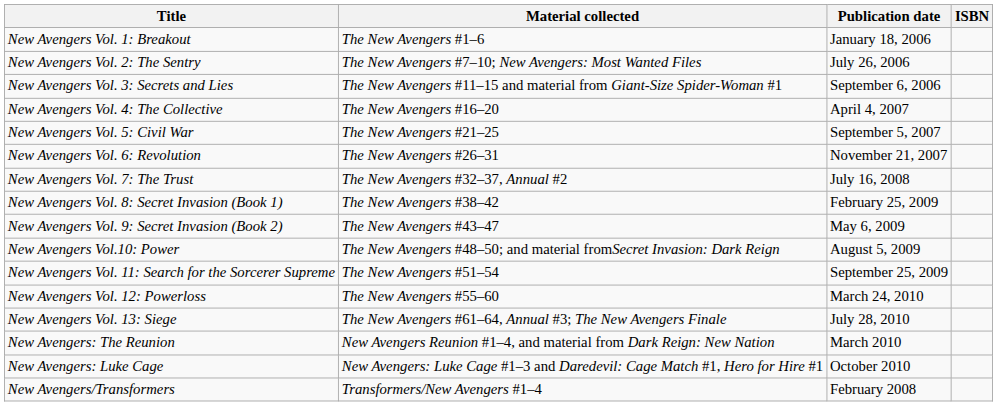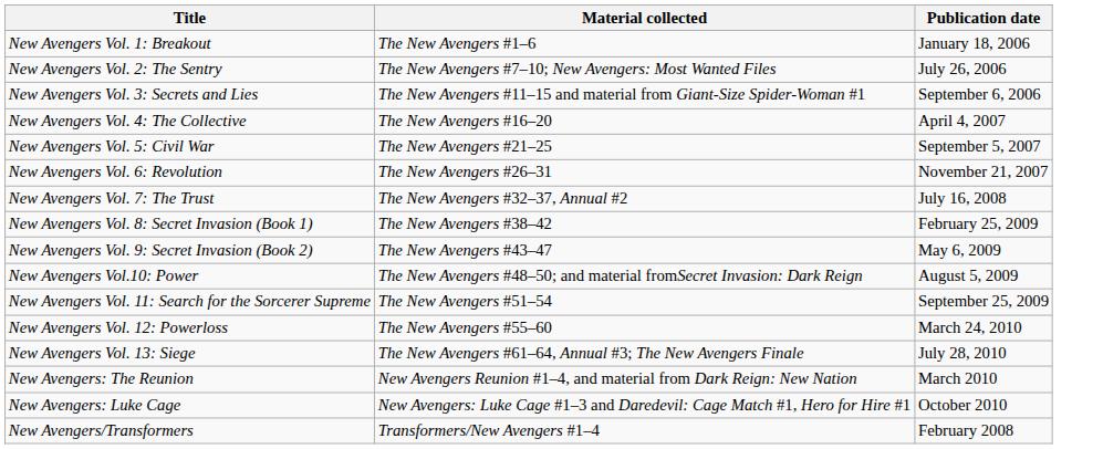 <table class="wikitable">
 <tr>
 <th>Title</th>
 <th>Material collected</th>
 <th>Publication date</th>
-<th>ISBN</th>
 </tr>
 <tr>
 <td><em>New Avengers Vol. 1: Breakout</em></td>
 <td><em>The New Avengers</em> #1–6</td>
 <td>January 18, 2006</td>
-<td></td>
 </tr>
 <tr>
 <td><em>New Avengers Vol. 2: The Sentry</em></td>
 <td><em>The New Avengers</em> #7–10; <em>New Avengers: Most Wanted Files</em></td>
 <td>July 26, 2006</td>
-<td></td>
 </tr>
 <tr>
 <td><em>New Avengers Vol. 3: Secrets and Lies</em></td>
 <td><em>The New Avengers</em> #11–15 and material from <em>Giant-Size Spider-Woman</em> #1</td>
 <td>September 6, 2006</td>
-<td></td>
 </tr>
 <tr>
 <td><em>New Avengers Vol. 4: The Collective</em></td>
 <td><em>The New Avengers</em> #16–20</td>
 <td>April 4, 2007</td>
-<td></td>
 </tr>
 <tr>
 <td><em>New Avengers Vol. 5: Civil War</em></td>
 <td><em>The New Avengers</em> #21–25</td>
 <td>September 5, 2007</td>
-<td></td>
 </tr>
 <tr>
 <td><em>New Avengers Vol. 6: Revolution</em></td>
 <td><em>The New Avengers</em> #26–31</td>
 <td>November 21, 2007</td>
-<td></td>
 </tr>
 <tr>
 <td><em>New Avengers Vol. 7: The Trust</em></td>
 <td><em>The New Avengers</em> #32–37, <em>Annual</em> #2</td>
 <td>July 16, 2008</td>
-<td></td>
 </tr>
 <tr>
 <td><em>New Avengers Vol. 8: Secret Invasion (Book 1)</em></td>
 <td><em>The New Avengers</em> #38–42</td>
 <td>February 25, 2009</td>
-<td></td>
 </tr>
 <tr>
 <td><em>New Avengers Vol. 9: Secret Invasion (Book 2)</em></td>
 <td><em>The New Avengers</em> #43–47</td>
 <td>May 6, 2009</td>
-<td></td>
 </tr>
 <tr>
 <td><em>New Avengers Vol.10: Power</em></td>
 <td><em>The New Avengers</em> #48–50; and material from<em>Secret Invasion: Dark Reign</em></td>
 <td>August 5, 2009</td>
-<td></td>
 </tr>
 <tr>
 <td><em>New Avengers Vol. 11: Search for the Sorcerer Supreme</em></td>
 <td><em>The New Avengers</em> #51–54</td>
 <td>September 25, 2009</td>
-<td></td>
 </tr>
 <tr>
 <td><em>New Avengers Vol. 12: Powerloss</em></td>
 <td><em>The New Avengers</em> #55–60</td>
 <td>March 24, 2010</td>
-<td></td>
 </tr>
 <tr>
 <td><em>New Avengers</em> <em>Vol.</em> <em>13: Siege</em></td>
 <td><em>The New Avengers</em> #61–64, <em>Annual</em> #3; <em>The New Avengers Finale</em></td>
 <td>July 28, 2010</td>
-<td></td>
 </tr>
 <tr>
 <td><em>New Avengers: The Reunion</em></td>
 <td><em>New Avengers Reunion</em> #1–4, and material from <em>Dark Reign: New Nation</em></td>
 <td>March 2010</td>
-<td></td>
 </tr>
 <tr>
 <td><em>New Avengers: Luke Cage</em></td>
 <td><em>New Avengers: Luke Cage</em> #1–3 and <em>Daredevil: Cage Match</em> #1, <em>Hero for Hire</em> #1</td>
 <td>October 2010</td>
-<td></td>
 </tr>
 <tr>
 <td><em>New Avengers/Transformers</em></td>
 <td><em>Transformers/New Avengers</em> #1–4</td>
 <td>February 2008</td>
-<td></td>
 </tr>
 </table>
